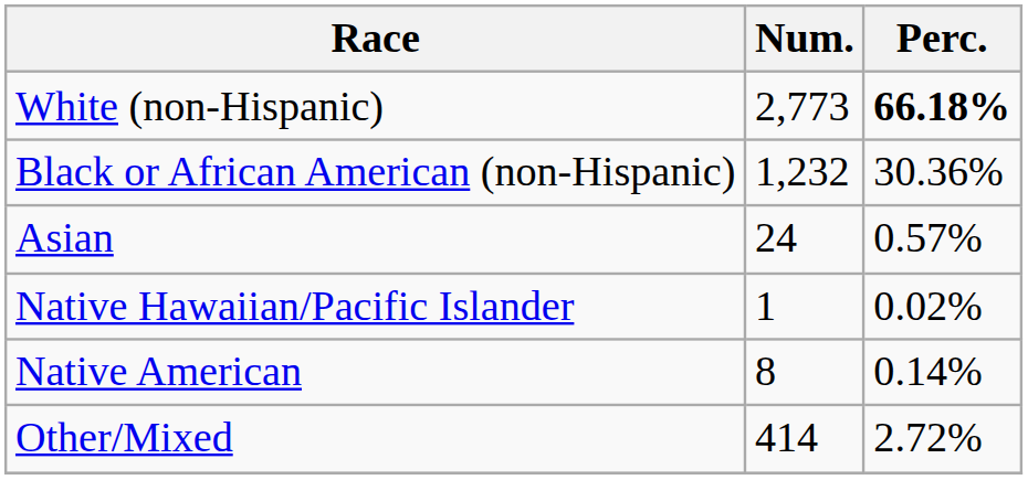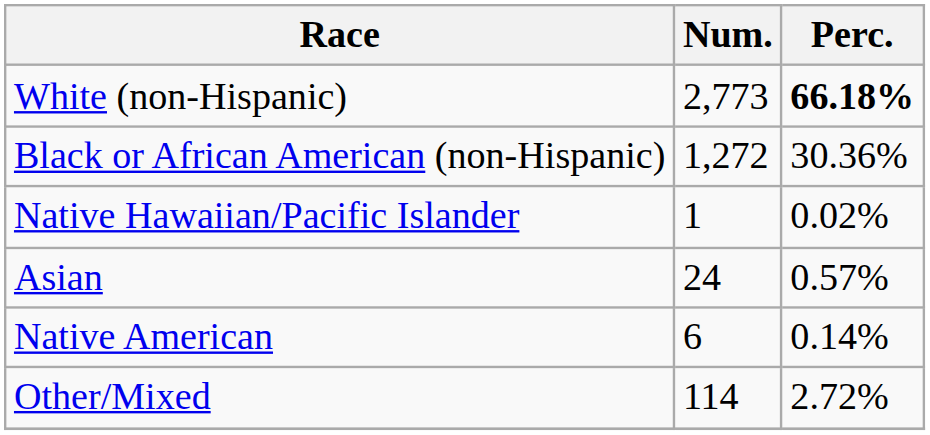 <table class="wikitable">
 <tr>
 <th>Race</th>
 <th>Num.</th>
 <th>Perc.</th>
 </tr>
 <tr>
 <td><a href='#'>White</a> (non-Hispanic)</td>
 <td>2,773</td>
 <td><strong>66.18%</strong></td>
 </tr>
 <tr>
 <td><a href='#'>Black or African American</a> (non-Hispanic)</td>
-<td>1,232</td>
+<td>1,272</td>
 <td>30.36%</td>
+</tr>
+<tr>
+<td><a href='#'>Native Hawaiian/Pacific Islander</a></td>
+<td>1</td>
+<td>0.02%</td>
 </tr>
 <tr>
 <td><a href='#'>Asian</a></td>
 <td>24</td>
 <td>0.57%</td>
 </tr>
 <tr>
-<td><a href='#'>Native Hawaiian/Pacific Islander</a></td>
-<td>1</td>
-<td>0.02%</td>
-</tr>
-<tr>
 <td><a href='#'>Native American</a></td>
-<td>8</td>
+<td>6</td>
 <td>0.14%</td>
 </tr>
 <tr>
 <td><a href='#'>Other/Mixed</a></td>
-<td>414</td>
+<td>114</td>
 <td>2.72%</td>
 </tr>
 <tr>
 </tr>
 </table>
